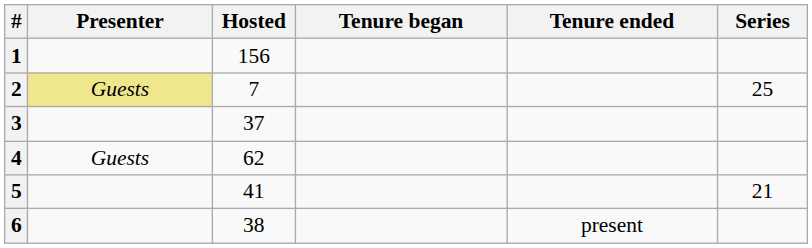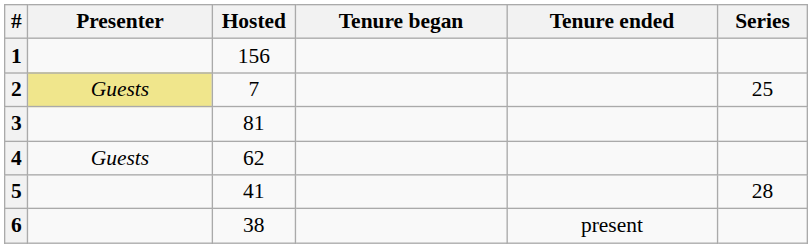 <table class="wikitable sortable" style="text-align:center;" border="1" cellspacing="0" cellpadding="1">
 <tr>
 <th height="1px" width="10px">#</th>
 <th width="130px">Presenter</th>
 <th width="55px">Hosted</th>
 <th width="150px">Tenure began</th>
 <th width="150px">Tenure ended</th>
 <th width="60px">Series</th>
 </tr>
 <tr>
 <th>1</th>
 <td></td>
 <td>156</td>
 <td></td>
 <td></td>
 <td></td>
 </tr>
 <tr>
 <th>2</th>
 <td style="background: khaki;"><em>Guests</em></td>
 <td>7</td>
 <td></td>
 <td></td>
 <td>25</td>
 </tr>
 <tr>
 <th>3</th>
 <td></td>
-<td>37</td>
+<td>81</td>
 <td></td>
 <td></td>
 <td></td>
 </tr>
 <tr>
 <th>4</th>
 <td><em>Guests</em></td>
 <td>62</td>
 <td></td>
 <td></td>
 <td></td>
 </tr>
 <tr>
 <th>5</th>
 <td></td>
 <td>41</td>
 <td></td>
 <td></td>
-<td>21</td>
+<td>28</td>
 </tr>
 <tr>
 <th>6</th>
 <td></td>
 <td>38</td>
 <td></td>
 <td>present</td>
 <td></td>
 </tr>
 </table>
